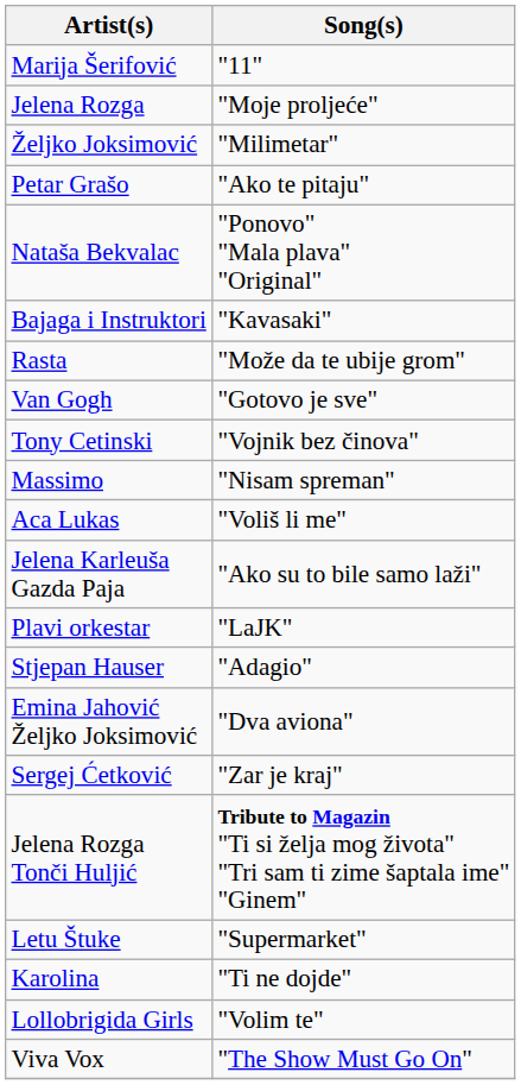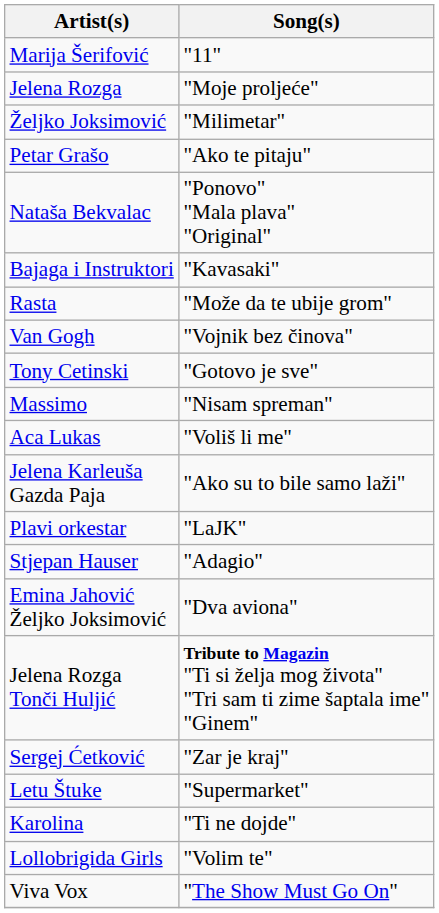 <table class="wikitable plainrowheaders">
 <tr>
 <th scope="col">Artist(s)</th>
 <th scope="col">Song(s)</th>
 </tr>
 <tr>
 <td scope="row"><a href='#'>Marija Šerifović</a></td>
 <td>"11"</td>
 </tr>
 <tr>
 <td scope="row"><a href='#'>Jelena Rozga</a></td>
 <td>"Moje proljeće"</td>
 </tr>
 <tr>
 <td scope="row"><a href='#'>Željko Joksimović</a></td>
 <td>"Milimetar"</td>
 </tr>
 <tr>
 <td scope="row"><a href='#'>Petar Grašo</a></td>
 <td>"Ako te pitaju"</td>
 </tr>
 <tr>
 <td scope="row"><a href='#'>Nataša Bekvalac</a></td>
 <td>"Ponovo"<br>"Mala plava"<br>"Original"</td>
 </tr>
 <tr>
 <td scope="row"><a href='#'>Bajaga i Instruktori</a></td>
 <td>"Kavasaki"</td>
 </tr>
 <tr>
 <td scope="row"><a href='#'>Rasta</a></td>
 <td>"Može da te ubije grom"</td>
 </tr>
 <tr>
 <td scope="row"><a href='#'>Van Gogh</a></td>
-<td>"Gotovo je sve"</td>
+<td>"Vojnik bez činova"</td>
 </tr>
 <tr>
 <td scope="row"><a href='#'>Tony Cetinski</a></td>
-<td>"Vojnik bez činova"</td>
+<td>"Gotovo je sve"</td>
 </tr>
 <tr>
 <td scope="row"><a href='#'>Massimo</a></td>
 <td>"Nisam spreman"</td>
 </tr>
 <tr>
 <td scope="row"><a href='#'>Aca Lukas</a></td>
 <td>"Voliš li me"</td>
 </tr>
 <tr>
 <td scope="row"><a href='#'>Jelena Karleuša</a><br>Gazda Paja</td>
 <td>"Ako su to bile samo laži"</td>
 </tr>
 <tr>
 <td scope="row"><a href='#'>Plavi orkestar</a></td>
 <td>"LaJK"</td>
 </tr>
 <tr>
 <td scope="row"><a href='#'>Stjepan Hauser</a></td>
 <td>"Adagio"</td>
 </tr>
 <tr>
 <td scope="row"><a href='#'>Emina Jahović</a><br>Željko Joksimović</td>
 <td>"Dva aviona"</td>
 </tr>
 <tr>
+<td scope="row">Jelena Rozga<br><a href='#'>Tonči Huljić</a></td>
+<td><small><strong>Tribute to <a href='#'>Magazin</a></strong></small><br>"Ti si želja mog života"<br>"Tri sam ti zime šaptala ime"<br>"Ginem"</td>
+</tr>
+<tr>
 <td scope="row"><a href='#'>Sergej Ćetković</a></td>
 <td>"Zar je kraj"</td>
-</tr>
-<tr>
-<td scope="row">Jelena Rozga<br><a href='#'>Tonči Huljić</a></td>
-<td><small><strong>Tribute to <a href='#'>Magazin</a></strong></small><br>"Ti si želja mog života"<br>"Tri sam ti zime šaptala ime"<br>"Ginem"</td>
 </tr>
 <tr>
 <td scope="row"><a href='#'>Letu Štuke</a></td>
 <td>"Supermarket"</td>
 </tr>
 <tr>
 <td scope="row"><a href='#'>Karolina</a></td>
 <td>"Ti ne dojde"</td>
 </tr>
 <tr>
 <td scope="row"><a href='#'>Lollobrigida Girls</a></td>
 <td>"Volim te"</td>
 </tr>
 <tr>
 <td scope="row">Viva Vox</td>
 <td>"<a href='#'>The Show Must Go On</a>"</td>
 </tr>
 <tr>
 </tr>
 </table>
